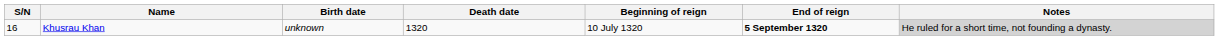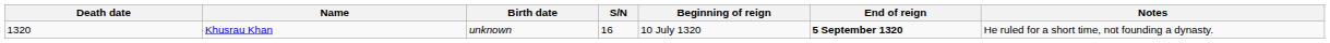 <table class=wikitable width="100%">
 <tr>
-<th width="3%" bgcolor="#CEDFF2">S/N</th>
+<th width="15%" bgcolor="#CEDFF2">Death date</th>
 <th width="20%" bgcolor="#CEDFF2">Name</th>
 <th width="10%" bgcolor="#CEDFF2">Birth date</th>
-<th width="15%" bgcolor="#CEDFF2">Death date</th>
+<th width="3%" bgcolor="#CEDFF2">S/N</th>
 <th width="13%" bgcolor="#CEDFF2">Beginning of reign</th>
 <th width="13%" bgcolor="#CEDFF2">End of reign</th>
 <th width="26%" bgcolor="#CEDFF2">Notes</th>
 </tr>
 <tr>
-<td>16</td>
+<td>1320</td>
 <td><a href='#'>Khusrau Khan</a></td>
 <td><em>unknown</em></td>
-<td>1320</td>
+<td>16</td>
 <td>10 July 1320</td>
 <td><strong>5 September 1320</strong></td>
-<td style="background: lightgrey;">He ruled for a short time, not founding a dynasty.</td>
+<td>He ruled for a short time, not founding a dynasty.</td>
 </tr>
 </table>
